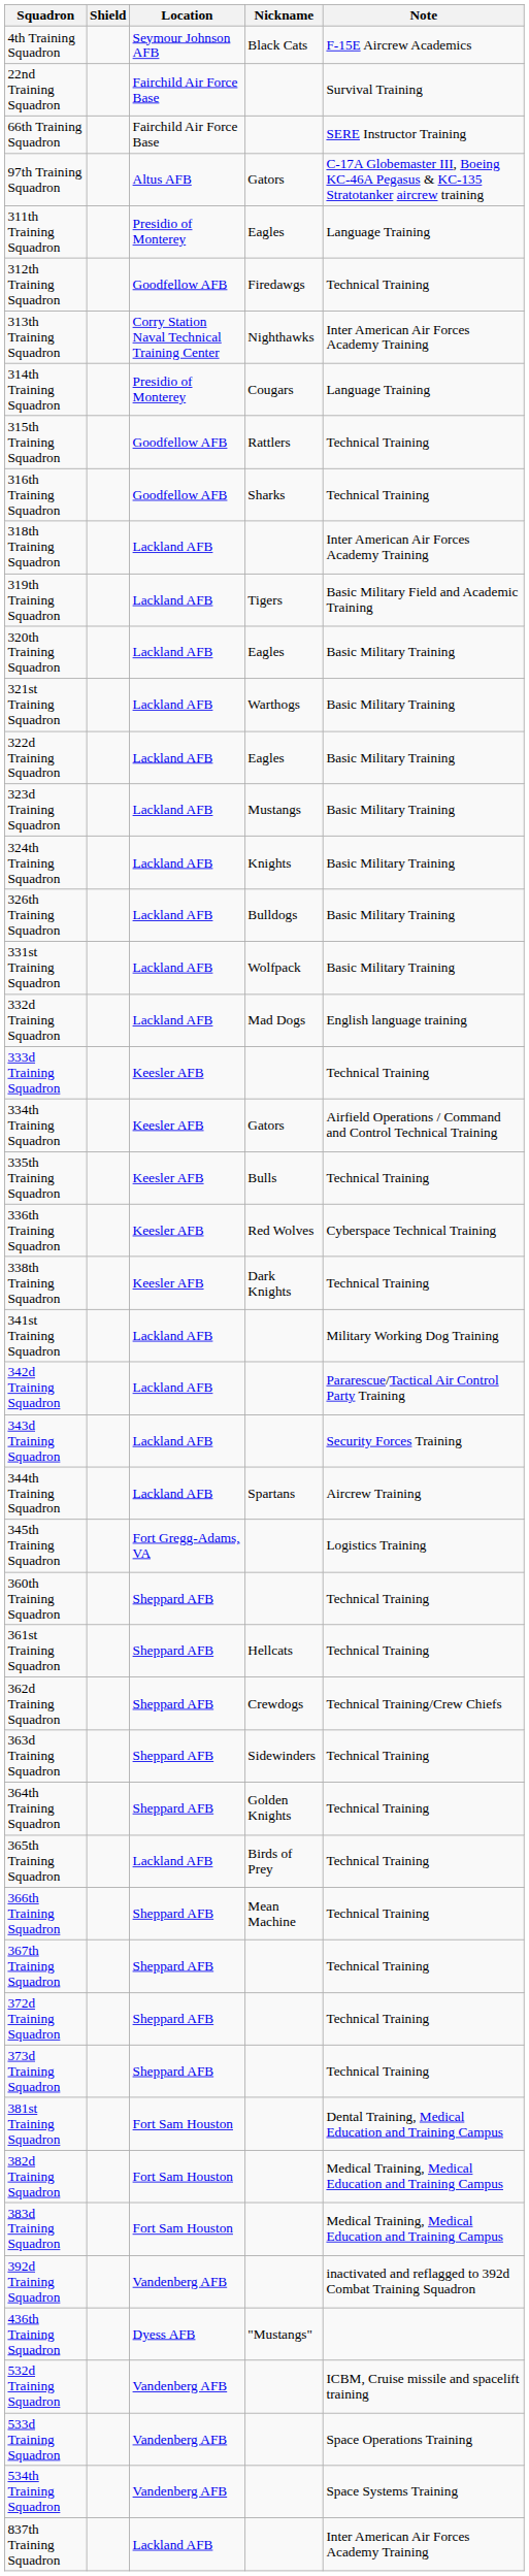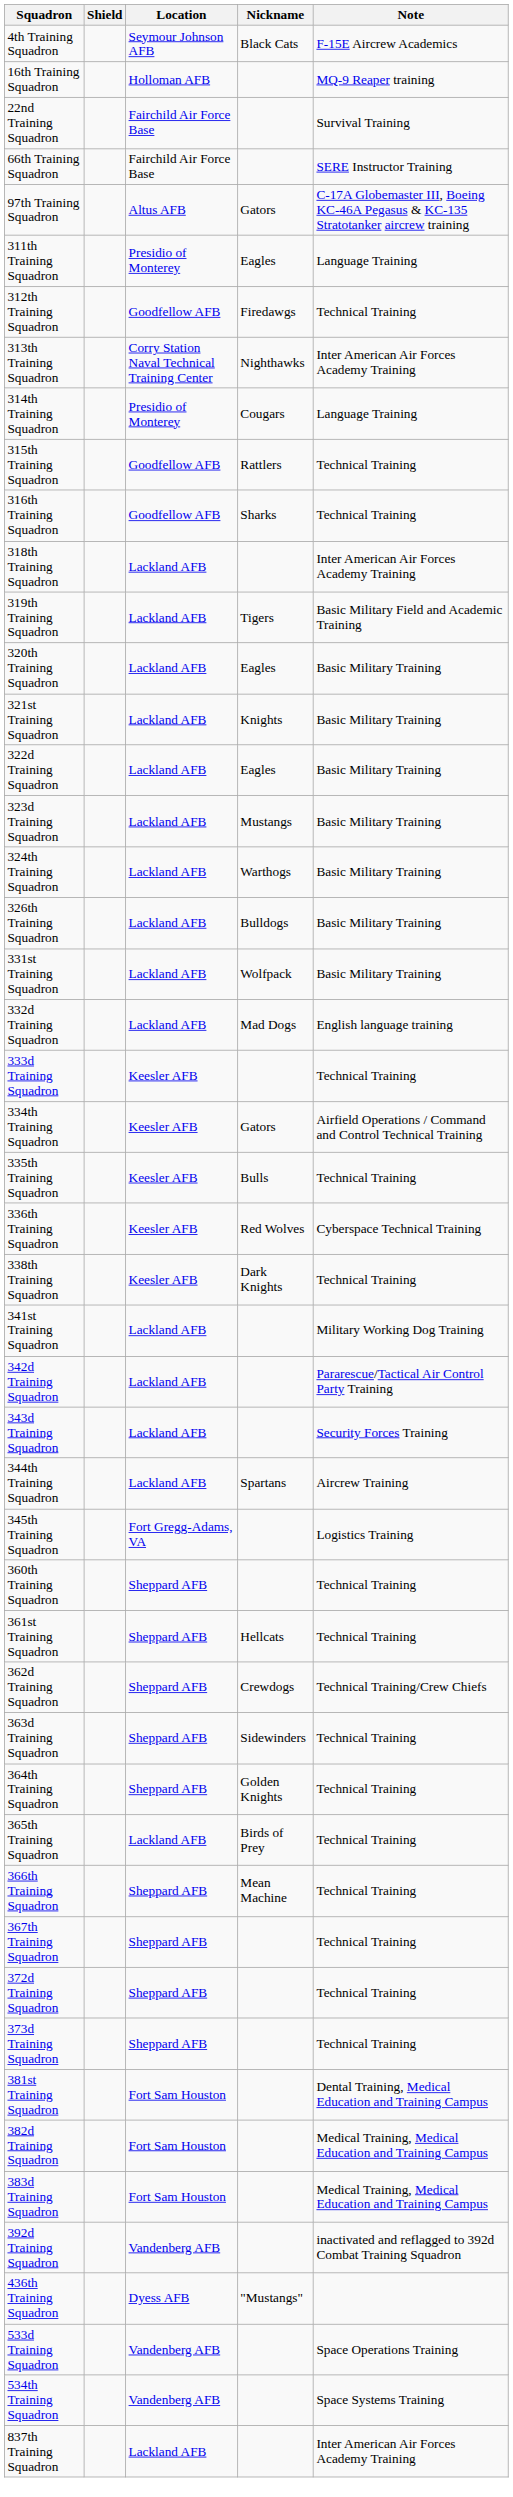 <table class="wikitable">
 <tr>
 <th>Squadron</th>
 <th>Shield</th>
 <th>Location</th>
 <th>Nickname</th>
 <th>Note</th>
 </tr>
 <tr>
 <td>4th Training Squadron</td>
 <td></td>
 <td><a href='#'>Seymour Johnson AFB</a></td>
 <td>Black Cats</td>
 <td><a href='#'>F-15E</a> Aircrew Academics</td>
+</tr>
+<tr>
+<td>16th Training Squadron</td>
+<td></td>
+<td><a href='#'>Holloman AFB</a></td>
+<td></td>
+<td><a href='#'>MQ-9 Reaper</a> training</td>
 </tr>
 <tr>
 <td>22nd Training Squadron</td>
 <td></td>
 <td><a href='#'>Fairchild Air Force Base</a></td>
 <td></td>
 <td>Survival Training</td>
 </tr>
 <tr>
 <td>66th Training Squadron</td>
 <td></td>
 <td>Fairchild Air Force Base</td>
 <td></td>
 <td><a href='#'>SERE</a> Instructor Training</td>
 </tr>
 <tr>
 <td>97th Training Squadron</td>
 <td></td>
 <td><a href='#'>Altus AFB</a></td>
 <td>Gators</td>
 <td><a href='#'>C-17A Globemaster III</a>, <a href='#'>Boeing KC-46A Pegasus</a> & <a href='#'>KC-135 Stratotanker</a> <a href='#'>aircrew</a> training</td>
 </tr>
 <tr>
 <td>311th Training Squadron</td>
 <td></td>
 <td><a href='#'>Presidio of Monterey</a></td>
 <td>Eagles</td>
 <td>Language Training</td>
 </tr>
 <tr>
 <td>312th Training Squadron</td>
 <td></td>
 <td><a href='#'>Goodfellow AFB</a></td>
 <td>Firedawgs</td>
 <td>Technical Training</td>
 </tr>
 <tr>
 <td>313th Training Squadron</td>
 <td></td>
 <td><a href='#'>Corry Station Naval Technical Training Center</a></td>
 <td>Nighthawks</td>
 <td>Inter American Air Forces Academy Training</td>
 </tr>
 <tr>
 <td>314th Training Squadron</td>
 <td></td>
 <td><a href='#'>Presidio of Monterey</a></td>
 <td>Cougars</td>
 <td>Language Training</td>
 </tr>
 <tr>
 <td>315th Training Squadron</td>
 <td></td>
 <td><a href='#'>Goodfellow AFB</a></td>
 <td>Rattlers</td>
 <td>Technical Training</td>
 </tr>
 <tr>
 <td>316th Training Squadron</td>
 <td></td>
 <td><a href='#'>Goodfellow AFB</a></td>
 <td>Sharks</td>
 <td>Technical Training</td>
 </tr>
 <tr>
 <td>318th Training Squadron</td>
 <td></td>
 <td><a href='#'>Lackland AFB</a></td>
 <td></td>
 <td>Inter American Air Forces Academy Training</td>
 </tr>
 <tr>
 <td>319th Training Squadron</td>
 <td></td>
 <td><a href='#'>Lackland AFB</a></td>
 <td>Tigers</td>
 <td>Basic Military Field and Academic Training</td>
 </tr>
 <tr>
 <td>320th Training Squadron</td>
 <td></td>
 <td><a href='#'>Lackland AFB</a></td>
 <td>Eagles</td>
 <td>Basic Military Training</td>
 </tr>
 <tr>
 <td>321st Training Squadron</td>
 <td></td>
 <td><a href='#'>Lackland AFB</a></td>
-<td>Warthogs</td>
+<td>Knights</td>
 <td>Basic Military Training</td>
 </tr>
 <tr>
 <td>322d Training Squadron</td>
 <td></td>
 <td><a href='#'>Lackland AFB</a></td>
 <td>Eagles</td>
 <td>Basic Military Training</td>
 </tr>
 <tr>
 <td>323d Training Squadron</td>
 <td></td>
 <td><a href='#'>Lackland AFB</a></td>
 <td>Mustangs</td>
 <td>Basic Military Training</td>
 </tr>
 <tr>
 <td>324th Training Squadron</td>
 <td></td>
 <td><a href='#'>Lackland AFB</a></td>
-<td>Knights</td>
+<td>Warthogs</td>
 <td>Basic Military Training</td>
 </tr>
 <tr>
 <td>326th Training Squadron</td>
 <td></td>
 <td><a href='#'>Lackland AFB</a></td>
 <td>Bulldogs</td>
 <td>Basic Military Training</td>
 </tr>
 <tr>
 <td>331st Training Squadron</td>
 <td></td>
 <td><a href='#'>Lackland AFB</a></td>
 <td>Wolfpack</td>
 <td>Basic Military Training</td>
 </tr>
 <tr>
 <td>332d Training Squadron</td>
 <td></td>
 <td><a href='#'>Lackland AFB</a></td>
 <td>Mad Dogs</td>
 <td>English language training</td>
 </tr>
 <tr>
 <td><a href='#'>333d Training Squadron</a></td>
 <td></td>
 <td><a href='#'>Keesler AFB</a></td>
 <td></td>
 <td>Technical Training</td>
 </tr>
 <tr>
 <td>334th Training Squadron</td>
 <td></td>
 <td><a href='#'>Keesler AFB</a></td>
 <td>Gators</td>
 <td>Airfield Operations / Command and Control Technical Training</td>
 </tr>
 <tr>
 <td>335th Training Squadron</td>
 <td></td>
 <td><a href='#'>Keesler AFB</a></td>
 <td>Bulls</td>
 <td>Technical Training</td>
 </tr>
 <tr>
 <td>336th Training Squadron</td>
 <td></td>
 <td><a href='#'>Keesler AFB</a></td>
 <td>Red Wolves</td>
 <td>Cyberspace Technical Training</td>
 </tr>
 <tr>
 <td>338th Training Squadron</td>
 <td></td>
 <td><a href='#'>Keesler AFB</a></td>
 <td>Dark Knights</td>
 <td>Technical Training</td>
 </tr>
 <tr>
 <td>341st Training Squadron</td>
 <td></td>
 <td><a href='#'>Lackland AFB</a></td>
 <td></td>
 <td>Military Working Dog Training</td>
 </tr>
 <tr>
 <td><a href='#'>342d Training Squadron</a></td>
 <td></td>
 <td><a href='#'>Lackland AFB</a></td>
 <td></td>
 <td><a href='#'>Pararescue</a>/<a href='#'>Tactical Air Control Party</a> Training</td>
 </tr>
 <tr>
 <td><a href='#'>343d Training Squadron</a></td>
 <td></td>
 <td><a href='#'>Lackland AFB</a></td>
 <td></td>
 <td><a href='#'>Security Forces</a> Training</td>
 </tr>
 <tr>
 <td>344th Training Squadron</td>
 <td></td>
 <td><a href='#'>Lackland AFB</a></td>
 <td>Spartans</td>
 <td>Aircrew Training</td>
 </tr>
 <tr>
 <td>345th Training Squadron</td>
 <td></td>
 <td><a href='#'>Fort Gregg-Adams, VA</a></td>
 <td></td>
 <td>Logistics Training</td>
 </tr>
 <tr>
 <td>360th Training Squadron</td>
 <td></td>
 <td><a href='#'>Sheppard AFB</a></td>
 <td></td>
 <td>Technical Training</td>
 </tr>
 <tr>
 <td>361st Training Squadron</td>
 <td></td>
 <td><a href='#'>Sheppard AFB</a></td>
 <td>Hellcats</td>
 <td>Technical Training</td>
 </tr>
 <tr>
 <td>362d Training Squadron</td>
 <td></td>
 <td><a href='#'>Sheppard AFB</a></td>
 <td>Crewdogs</td>
 <td>Technical Training/Crew Chiefs</td>
 </tr>
 <tr>
 <td>363d Training Squadron</td>
 <td></td>
 <td><a href='#'>Sheppard AFB</a></td>
 <td>Sidewinders</td>
 <td>Technical Training</td>
 </tr>
 <tr>
 <td>364th Training Squadron</td>
 <td></td>
 <td><a href='#'>Sheppard AFB</a></td>
 <td>Golden Knights</td>
 <td>Technical Training</td>
 </tr>
 <tr>
 <td>365th Training Squadron</td>
 <td></td>
 <td><a href='#'>Lackland AFB</a></td>
 <td>Birds of Prey</td>
 <td>Technical Training</td>
 </tr>
 <tr>
 <td><a href='#'>366th Training Squadron</a></td>
 <td></td>
 <td><a href='#'>Sheppard AFB</a></td>
 <td>Mean Machine</td>
 <td>Technical Training</td>
 </tr>
 <tr>
 <td><a href='#'>367th Training Squadron</a></td>
 <td></td>
 <td><a href='#'>Sheppard AFB</a></td>
 <td></td>
 <td>Technical Training</td>
 </tr>
 <tr>
 <td><a href='#'>372d Training Squadron</a></td>
 <td></td>
 <td><a href='#'>Sheppard AFB</a></td>
 <td></td>
 <td>Technical Training</td>
 </tr>
 <tr>
 <td><a href='#'>373d Training Squadron</a></td>
 <td></td>
 <td><a href='#'>Sheppard AFB</a></td>
 <td></td>
 <td>Technical Training</td>
 </tr>
 <tr>
 <td><a href='#'>381st Training Squadron</a></td>
 <td></td>
 <td><a href='#'>Fort Sam Houston</a></td>
 <td></td>
 <td>Dental Training, <a href='#'>Medical Education and Training Campus</a></td>
 </tr>
 <tr>
 <td><a href='#'>382d Training Squadron</a></td>
 <td></td>
 <td><a href='#'>Fort Sam Houston</a></td>
 <td></td>
 <td>Medical Training, <a href='#'>Medical Education and Training Campus</a></td>
 </tr>
 <tr>
 <td><a href='#'>383d Training Squadron</a></td>
 <td></td>
 <td><a href='#'>Fort Sam Houston</a></td>
 <td></td>
 <td>Medical Training, <a href='#'>Medical Education and Training Campus</a></td>
 </tr>
 <tr>
 <td><a href='#'>392d Training Squadron</a></td>
 <td></td>
 <td><a href='#'>Vandenberg AFB</a></td>
 <td></td>
 <td>inactivated and reflagged to 392d Combat Training Squadron</td>
 </tr>
 <tr>
 <td><a href='#'>436th Training Squadron</a></td>
 <td></td>
 <td><a href='#'>Dyess AFB</a></td>
 <td>"Mustangs"</td>
 <td></td>
 </tr>
 <tr>
-<td><a href='#'>532d Training Squadron</a></td>
-<td></td>
-<td><a href='#'>Vandenberg AFB</a></td>
-<td></td>
-<td>ICBM, Cruise missile and spacelift training</td>
-</tr>
-<tr>
 <td><a href='#'>533d Training Squadron</a></td>
 <td></td>
 <td><a href='#'>Vandenberg AFB</a></td>
 <td></td>
 <td>Space Operations Training</td>
 </tr>
 <tr>
 <td><a href='#'>534th Training Squadron</a></td>
 <td></td>
 <td><a href='#'>Vandenberg AFB</a></td>
 <td></td>
 <td>Space Systems Training</td>
 </tr>
 <tr>
 <td>837th Training Squadron</td>
 <td></td>
 <td><a href='#'>Lackland AFB</a></td>
 <td></td>
 <td>Inter American Air Forces Academy Training</td>
 </tr>
 </table>
